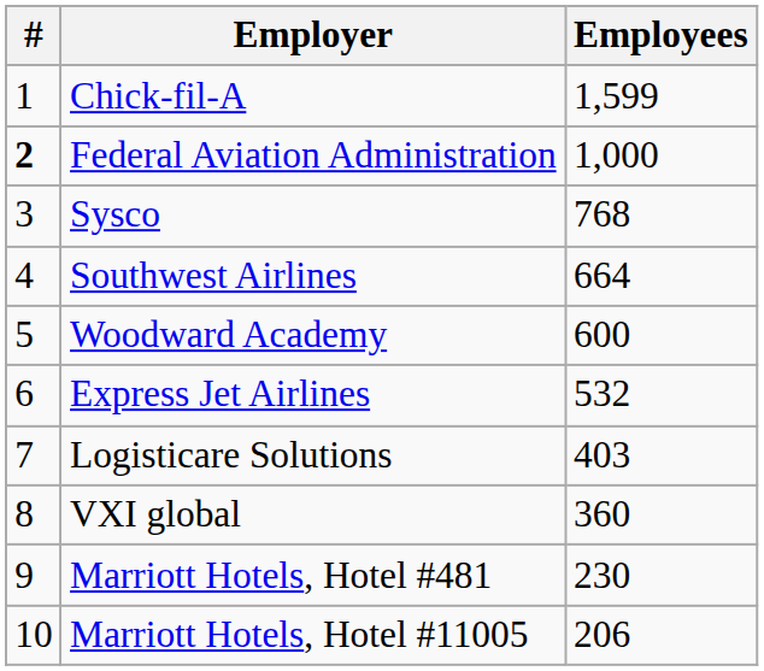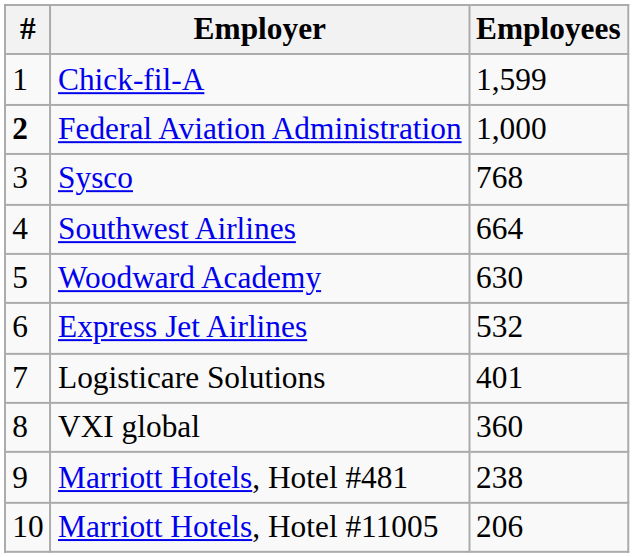 <table class="wikitable">
 <tr>
 <th>#</th>
 <th>Employer</th>
 <th>Employees</th>
 </tr>
 <tr>
 <td>1</td>
 <td><a href='#'>Chick-fil-A</a></td>
 <td>1,599</td>
 </tr>
 <tr>
 <td><strong>2</strong></td>
 <td><a href='#'>Federal Aviation Administration</a></td>
 <td>1,000</td>
 </tr>
 <tr>
 <td>3</td>
 <td><a href='#'>Sysco</a></td>
 <td>768</td>
 </tr>
 <tr>
 <td>4</td>
 <td><a href='#'>Southwest Airlines</a></td>
 <td>664</td>
 </tr>
 <tr>
 <td>5</td>
 <td><a href='#'>Woodward Academy</a></td>
-<td>600</td>
+<td>630</td>
 </tr>
 <tr>
 <td>6</td>
 <td><a href='#'>Express Jet Airlines</a></td>
 <td>532</td>
 </tr>
 <tr>
 <td>7</td>
 <td>Logisticare Solutions</td>
-<td>403</td>
+<td>401</td>
 </tr>
 <tr>
 <td>8</td>
 <td>VXI global</td>
 <td>360</td>
 </tr>
 <tr>
 <td>9</td>
 <td><a href='#'>Marriott Hotels</a>, Hotel #481</td>
-<td>230</td>
+<td>238</td>
 </tr>
 <tr>
 <td>10</td>
 <td><a href='#'>Marriott Hotels</a>, Hotel #11005</td>
 <td>206</td>
 </tr>
 </table>
